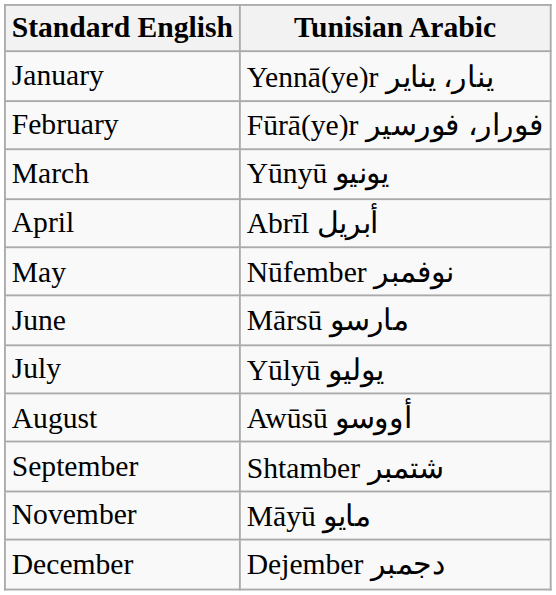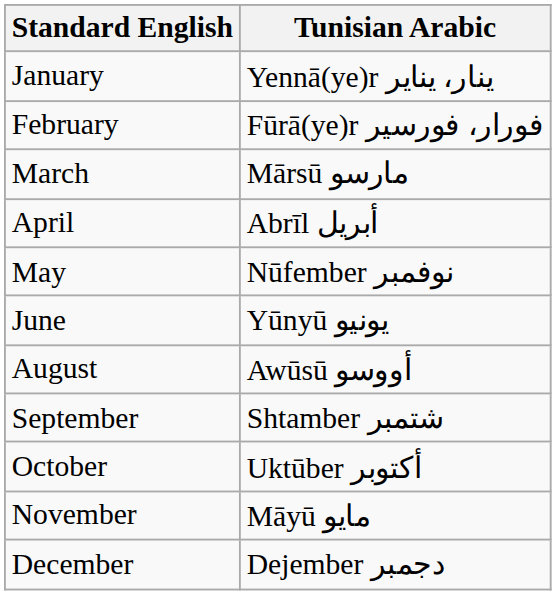 <table class="wikitable">
 <tr>
 <th>Standard English</th>
 <th>Tunisian Arabic</th>
 </tr>
 <tr>
 <td>January</td>
 <td>Yennā(ye)r ينار، يناير</td>
 </tr>
 <tr>
 <td>February</td>
 <td>Fūrā(ye)r فورار، فورسير</td>
 </tr>
 <tr>
 <td>March</td>
-<td>Yūnyū يونيو</td>
+<td>Mārsū مارسو</td>
 </tr>
 <tr>
 <td>April</td>
 <td>Abrīl أبريل</td>
 </tr>
 <tr>
 <td>May</td>
 <td>Nūfember نوفمبر</td>
 </tr>
 <tr>
 <td>June</td>
-<td>Mārsū مارسو</td>
-</tr>
-<tr>
-<td>July</td>
-<td>Yūlyū يوليو</td>
+<td>Yūnyū يونيو</td>
 </tr>
 <tr>
 <td>August</td>
 <td>Awūsū أووسو</td>
 </tr>
 <tr>
 <td>September</td>
 <td>Shtamber شتمبر</td>
 </tr>
 <tr>
+<td>October</td>
+<td>Uktūber أكتوبر</td>
+</tr>
+<tr>
 <td>November</td>
 <td>Māyū مايو</td>
 </tr>
 <tr>
 <td>December</td>
 <td>Dejember دجمبر</td>
 </tr>
 </table>
